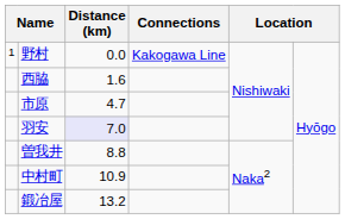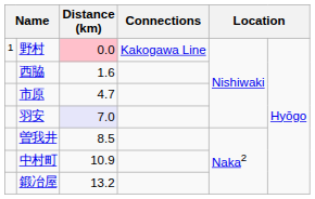 <table class="wikitable" rules="all">
 <tr>
 <th colspan="2">Name</th>
 <th>Distance<br>(km)</th>
 <th>Connections</th>
 <th colspan=2>Location</th>
 </tr>
 <tr>
 <td><sup>1</sup></td>
 <td><a href='#'>野村</a></td>
-<td style="text-align:right">0.0</td>
+<td style="background: pink; text-align:right">0.0</td>
 <td><a href='#'>Kakogawa Line</a></td>
 <td rowspan="4"><a href='#'>Nishiwaki</a></td>
 <td style="width:1.5em; text-align:center;" rowspan="7"><a href='#'>Hyōgo</a></td>
 </tr>
 <tr>
 <td></td>
 <td><a href='#'>西脇</a></td>
 <td style="text-align:right">1.6</td>
 <td> </td>
 </tr>
 <tr>
 <td></td>
 <td><a href='#'>市原</a></td>
 <td style="text-align:right">4.7</td>
 <td> </td>
 </tr>
 <tr>
 <td></td>
 <td><a href='#'>羽安</a></td>
 <td style="background: lavender; text-align:right">7.0</td>
 <td> </td>
 </tr>
 <tr>
 <td></td>
 <td><a href='#'>曽我井</a></td>
-<td style="text-align:right">8.8</td>
+<td style="text-align:right">8.5</td>
 <td> </td>
 <td rowspan="3"><a href='#'>Naka</a><sup>2</sup></td>
 </tr>
 <tr>
 <td></td>
 <td><a href='#'>中村町</a></td>
 <td style="text-align:right">10.9</td>
 <td> </td>
 </tr>
 <tr>
 <td></td>
 <td><a href='#'>鍛冶屋</a></td>
 <td style="text-align:right">13.2</td>
 <td> </td>
 </tr>
 </table>
